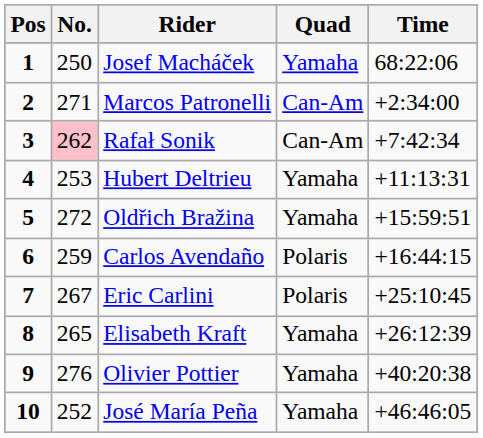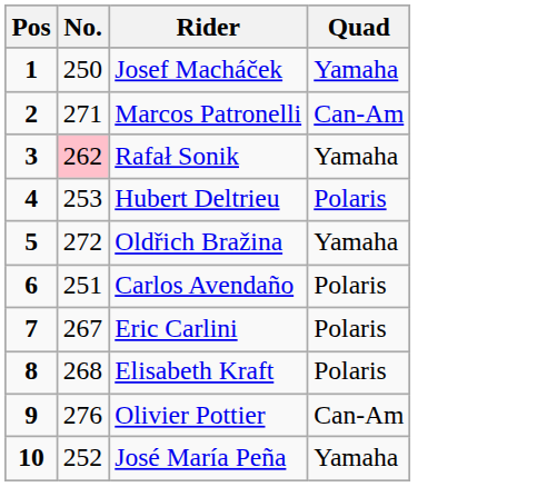 <table class="wikitable" style="font-size:85%">
 <tr>
 <th>Pos</th>
 <th>No.</th>
 <th>Rider</th>
 <th>Quad</th>
-<th>Time</th>
 </tr>
 <tr>
 <td align=center><strong>1</strong></td>
 <td>250</td>
 <td> <a href='#'>Josef Macháček</a></td>
 <td><a href='#'>Yamaha</a></td>
-<td>68:22:06</td>
 </tr>
 <tr>
 <td align=center><strong>2</strong></td>
 <td>271</td>
 <td> <a href='#'>Marcos Patronelli</a></td>
 <td><a href='#'>Can-Am</a></td>
-<td>+2:34:00</td>
 </tr>
 <tr>
 <td align=center><strong>3</strong></td>
 <td style="background: pink;">262</td>
 <td> <a href='#'>Rafał Sonik</a></td>
-<td>Can-Am</td>
-<td>+7:42:34</td>
+<td>Yamaha</td>
 </tr>
 <tr>
 <td align=center><strong>4</strong></td>
 <td>253</td>
 <td> <a href='#'>Hubert Deltrieu</a></td>
-<td>Yamaha</td>
-<td>+11:13:31</td>
+<td><a href='#'>Polaris</a></td>
 </tr>
 <tr>
 <td align=center><strong>5</strong></td>
 <td>272</td>
 <td> <a href='#'>Oldřich Bražina</a></td>
 <td>Yamaha</td>
-<td>+15:59:51</td>
 </tr>
 <tr>
 <td align=center><strong>6</strong></td>
-<td>259</td>
+<td>251</td>
 <td> <a href='#'>Carlos Avendaño</a></td>
 <td>Polaris</td>
-<td>+16:44:15</td>
 </tr>
 <tr>
 <td align=center><strong>7</strong></td>
 <td>267</td>
 <td> <a href='#'>Eric Carlini</a></td>
 <td>Polaris</td>
-<td>+25:10:45</td>
 </tr>
 <tr>
 <td align=center><strong>8</strong></td>
-<td>265</td>
+<td>268</td>
 <td> <a href='#'>Elisabeth Kraft</a></td>
-<td>Yamaha</td>
-<td>+26:12:39</td>
+<td>Polaris</td>
 </tr>
 <tr>
 <td align=center><strong>9</strong></td>
 <td>276</td>
 <td> <a href='#'>Olivier Pottier</a></td>
-<td>Yamaha</td>
-<td>+40:20:38</td>
+<td>Can-Am</td>
 </tr>
 <tr>
 <td align=center><strong>10</strong></td>
 <td>252</td>
 <td> <a href='#'>José María Peña</a></td>
 <td>Yamaha</td>
-<td>+46:46:05</td>
 </tr>
 </table>
